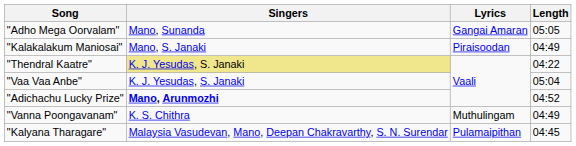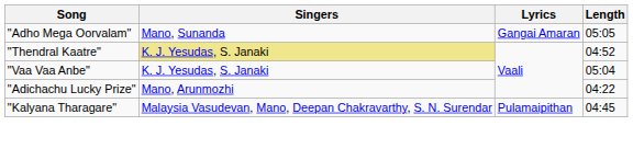 <table class="wikitable" style="font-size:95%;">
 <tr>
 <th>Song</th>
 <th>Singers</th>
 <th>Lyrics</th>
 <th>Length</th>
 </tr>
 <tr>
 <td>"Adho Mega Oorvalam"</td>
 <td><a href='#'>Mano</a>, <a href='#'>Sunanda</a></td>
 <td><a href='#'>Gangai Amaran</a></td>
 <td>05:05</td>
 </tr>
 <tr>
-<td>"Kalakalakum Maniosai"</td>
-<td><a href='#'>Mano</a>, <a href='#'>S. Janaki</a></td>
-<td><a href='#'>Piraisoodan</a></td>
-<td>04:49</td>
-</tr>
-<tr>
 <td>"Thendral Kaatre"</td>
 <td style="background: khaki;"><a href='#'>K. J. Yesudas</a>, S. Janaki</td>
 <td rowspan=3><a href='#'>Vaali</a></td>
-<td>04:22</td>
+<td>04:52</td>
 </tr>
 <tr>
 <td>"Vaa Vaa Anbe"</td>
 <td><a href='#'>K. J. Yesudas</a>, <a href='#'>S. Janaki</a></td>
 <td>05:04</td>
 </tr>
 <tr>
 <td>"Adichachu Lucky Prize"</td>
-<td><strong><a href='#'>Mano</a>, <a href='#'>Arunmozhi</a></strong></td>
-<td>04:52</td>
-</tr>
-<tr>
-<td>"Vanna Poongavanam"</td>
-<td><a href='#'>K. S. Chithra</a></td>
-<td>Muthulingam</td>
-<td>04:49</td>
+<td><a href='#'>Mano</a>, <a href='#'>Arunmozhi</a></td>
+<td>04:22</td>
 </tr>
 <tr>
 <td>"Kalyana Tharagare"</td>
 <td><a href='#'>Malaysia Vasudevan</a>, <a href='#'>Mano</a>, <a href='#'>Deepan Chakravarthy</a>, <a href='#'>S. N. Surendar</a></td>
 <td><a href='#'>Pulamaipithan</a></td>
 <td>04:45</td>
 </tr>
 </table>
